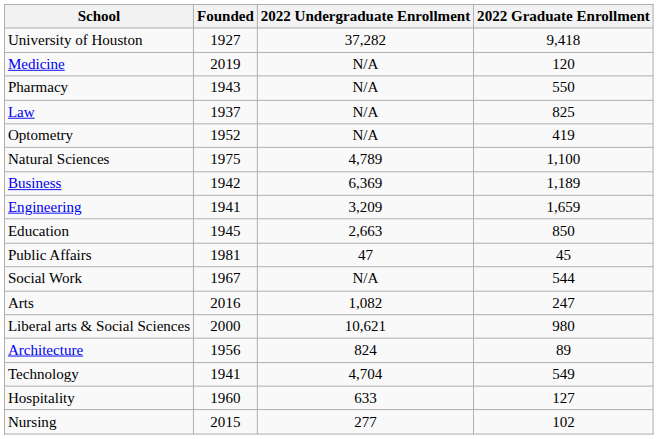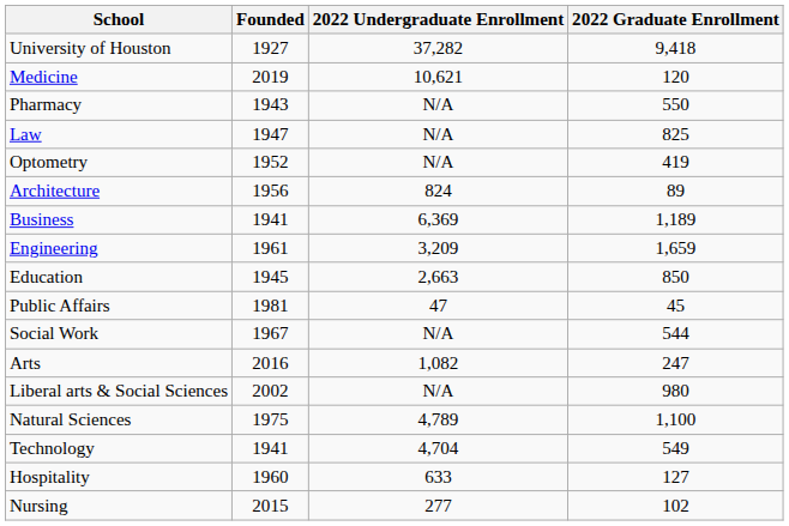 <table class="wikitable sortable" style="text-align:center;">
 <tr>
 <th>School</th>
 <th>Founded</th>
 <th>2022 Undergraduate Enrollment</th>
 <th>2022 Graduate Enrollment</th>
 </tr>
 <tr>
 <td align="left">University of Houston</td>
 <td>1927</td>
 <td>37,282</td>
 <td>9,418</td>
 </tr>
 <tr>
 <td align="left"><a href='#'>Medicine</a></td>
 <td>2019</td>
-<td>N/A</td>
+<td>10,621</td>
 <td>120</td>
 </tr>
 <tr>
 <td align="left">Pharmacy</td>
 <td>1943</td>
 <td>N/A</td>
 <td>550</td>
 </tr>
 <tr>
 <td align="left"><a href='#'>Law</a></td>
-<td>1937</td>
+<td>1947</td>
 <td>N/A</td>
 <td>825</td>
 </tr>
 <tr>
 <td align="left">Optometry</td>
 <td>1952</td>
 <td>N/A</td>
 <td>419</td>
 </tr>
 <tr>
-<td align="left">Natural Sciences</td>
-<td>1975</td>
-<td>4,789</td>
-<td>1,100</td>
+<td align="left"><a href='#'>Architecture</a></td>
+<td>1956</td>
+<td>824</td>
+<td>89</td>
 </tr>
 <tr>
 <td align="left"><a href='#'>Business</a></td>
-<td>1942</td>
+<td>1941</td>
 <td>6,369</td>
 <td>1,189</td>
 </tr>
 <tr>
 <td align="left"><a href='#'>Engineering</a></td>
-<td>1941</td>
+<td>1961</td>
 <td>3,209</td>
 <td>1,659</td>
 </tr>
 <tr>
 <td align="left">Education</td>
 <td>1945</td>
 <td>2,663</td>
 <td>850</td>
 </tr>
 <tr>
 <td align="left">Public Affairs</td>
 <td>1981</td>
 <td>47</td>
 <td>45</td>
 </tr>
 <tr>
 <td align="left">Social Work</td>
 <td>1967</td>
 <td>N/A</td>
 <td>544</td>
 </tr>
 <tr>
 <td align="left">Arts</td>
 <td>2016</td>
 <td>1,082</td>
 <td>247</td>
 </tr>
 <tr>
 <td align="left">Liberal arts & Social Sciences</td>
-<td>2000</td>
-<td>10,621</td>
+<td>2002</td>
+<td>N/A</td>
 <td>980</td>
 </tr>
 <tr>
-<td align="left"><a href='#'>Architecture</a></td>
-<td>1956</td>
-<td>824</td>
-<td>89</td>
+<td align="left">Natural Sciences</td>
+<td>1975</td>
+<td>4,789</td>
+<td>1,100</td>
 </tr>
 <tr>
 <td align="left">Technology</td>
 <td>1941</td>
 <td>4,704</td>
 <td>549</td>
 </tr>
 <tr>
 <td align="left">Hospitality</td>
 <td>1960</td>
 <td>633</td>
 <td>127</td>
 </tr>
 <tr>
 <td align="left">Nursing</td>
 <td>2015</td>
 <td>277</td>
 <td>102</td>
 </tr>
 </table>
